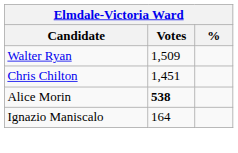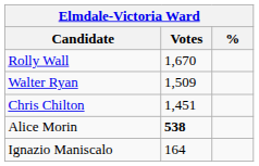 <table class="wikitable">
 <tr>
 <th colspan="3"><a href='#'>Elmdale-Victoria Ward</a></th>
 </tr>
 <tr>
 <th style="width: 170px">Candidate</th>
 <th style="width: 50px">Votes</th>
 <th style="width: 40px">%</th>
+</tr>
+<tr>
+<td><a href='#'>Rolly Wall</a></td>
+<td>1,670</td>
+<td></td>
 </tr>
 <tr>
 <td><a href='#'>Walter Ryan</a></td>
 <td>1,509</td>
 <td></td>
 </tr>
 <tr>
 <td><a href='#'>Chris Chilton</a></td>
 <td>1,451</td>
 <td></td>
 </tr>
 <tr>
 <td>Alice Morin</td>
 <td><strong>538</strong></td>
 <td></td>
 </tr>
 <tr>
 <td>Ignazio Maniscalo</td>
 <td>164</td>
 <td></td>
 </tr>
 </table>
